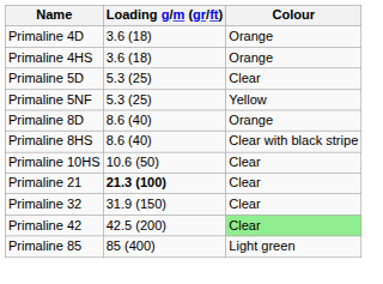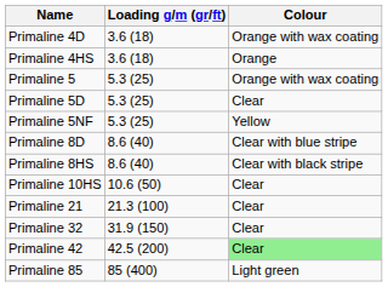 <table class="wikitable">
 <tr>
 <th>Name</th>
 <th>Loading <a href='#'>g</a>/<a href='#'>m</a> (<a href='#'>gr</a>/<a href='#'>ft</a>)</th>
 <th>Colour</th>
 </tr>
 <tr>
 <td>Primaline 4D</td>
 <td>3.6 (18)</td>
-<td>Orange</td>
+<td>Orange with wax coating</td>
 </tr>
 <tr>
 <td>Primaline 4HS</td>
 <td>3.6 (18)</td>
 <td>Orange</td>
+</tr>
+<tr>
+<td>Primaline 5</td>
+<td>5.3 (25)</td>
+<td>Orange with wax coating</td>
 </tr>
 <tr>
 <td>Primaline 5D</td>
 <td>5.3 (25)</td>
 <td>Clear</td>
 </tr>
 <tr>
 <td>Primaline 5NF</td>
 <td>5.3 (25)</td>
 <td>Yellow</td>
 </tr>
 <tr>
 <td>Primaline 8D</td>
 <td>8.6 (40)</td>
-<td>Orange</td>
+<td>Clear with blue stripe</td>
 </tr>
 <tr>
 <td>Primaline 8HS</td>
 <td>8.6 (40)</td>
 <td>Clear with black stripe</td>
 </tr>
 <tr>
 <td>Primaline 10HS</td>
 <td>10.6 (50)</td>
 <td>Clear</td>
 </tr>
 <tr>
 <td>Primaline 21</td>
-<td><strong>21.3 (100)</strong></td>
+<td>21.3 (100)</td>
 <td>Clear</td>
 </tr>
 <tr>
 <td>Primaline 32</td>
 <td>31.9 (150)</td>
 <td>Clear</td>
 </tr>
 <tr>
 <td>Primaline 42</td>
 <td>42.5 (200)</td>
 <td style="background: lightgreen;">Clear</td>
 </tr>
 <tr>
 <td>Primaline 85</td>
 <td>85 (400)</td>
 <td>Light green</td>
 </tr>
 </table>
